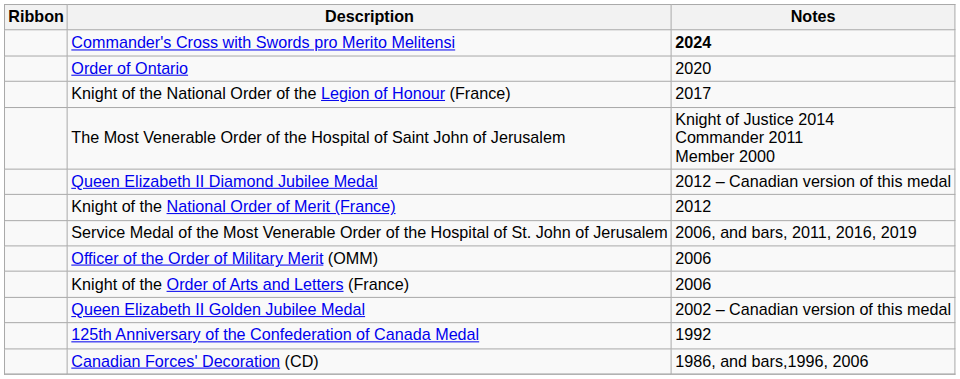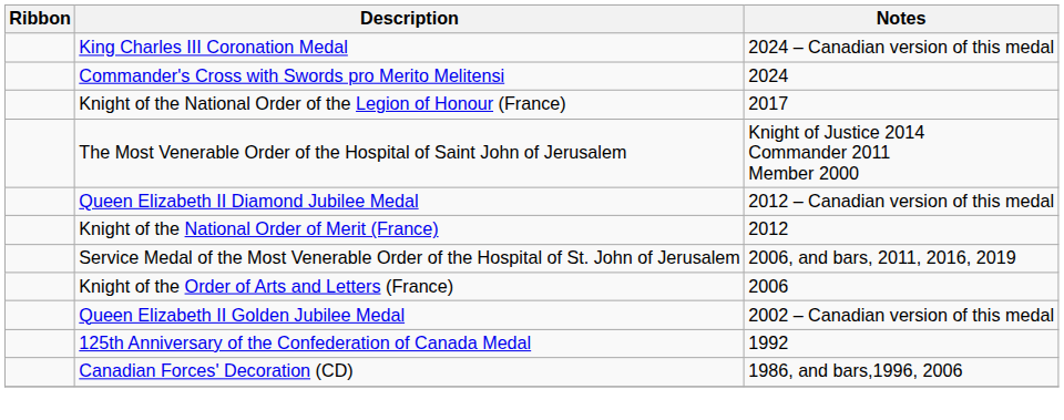 <table class="wikitable">
 <tr>
 <th>Ribbon</th>
 <th>Description</th>
 <th>Notes</th>
 </tr>
 <tr>
 <td></td>
-<td><a href='#'>Commander's Cross with Swords pro Merito Melitensi</a></td>
-<td><strong>2024</strong></td>
+<td><a href='#'>King Charles III Coronation Medal</a></td>
+<td>2024 – Canadian version of this medal</td>
 </tr>
 <tr>
 <td></td>
-<td><a href='#'>Order of Ontario</a></td>
-<td>2020</td>
+<td><a href='#'>Commander's Cross with Swords pro Merito Melitensi</a></td>
+<td>2024</td>
 </tr>
 <tr>
 <td></td>
 <td>Knight of the National Order of the <a href='#'>Legion of Honour</a> (France)</td>
 <td>2017</td>
 </tr>
 <tr>
 <td></td>
 <td>The Most Venerable Order of the Hospital of Saint John of Jerusalem</td>
 <td>Knight of Justice 2014<br>Commander 2011<br>Member 2000</td>
 </tr>
 <tr>
 <td></td>
 <td><a href='#'>Queen Elizabeth II Diamond Jubilee Medal</a></td>
 <td>2012  – Canadian version of this medal</td>
 </tr>
 <tr>
 <td></td>
 <td>Knight of the <a href='#'>National Order of Merit (France)</a></td>
 <td>2012</td>
 </tr>
 <tr>
 <td></td>
 <td>Service Medal of the Most Venerable Order of the Hospital of St. John of Jerusalem</td>
 <td>2006, and bars, 2011, 2016, 2019</td>
 </tr>
 <tr>
 <td></td>
-<td><a href='#'>Officer of the Order of Military Merit</a> (OMM)</td>
-<td>2006</td>
-</tr>
-<tr>
-<td></td>
 <td>Knight of the <a href='#'>Order of Arts and Letters</a> (France)</td>
 <td>2006</td>
 </tr>
 <tr>
 <td></td>
 <td><a href='#'>Queen Elizabeth II Golden Jubilee Medal</a></td>
 <td>2002 – Canadian version of this medal</td>
 </tr>
 <tr>
 <td></td>
 <td><a href='#'>125th Anniversary of the Confederation of Canada Medal</a></td>
 <td>1992</td>
 </tr>
 <tr>
 <td></td>
 <td><a href='#'>Canadian Forces' Decoration</a> (CD)</td>
 <td>1986, and bars,1996, 2006</td>
 </tr>
 <tr>
 </tr>
 </table>
